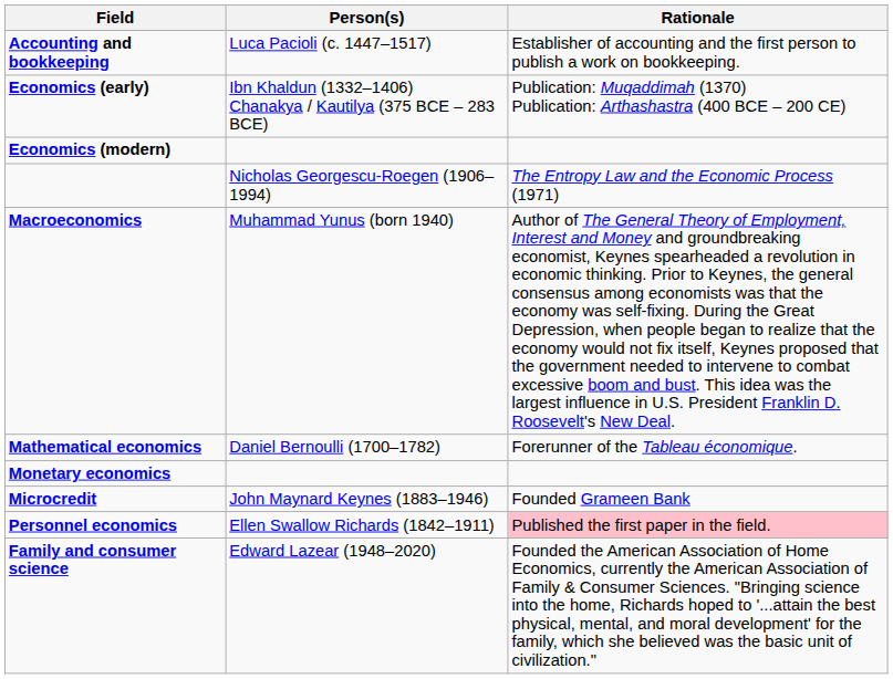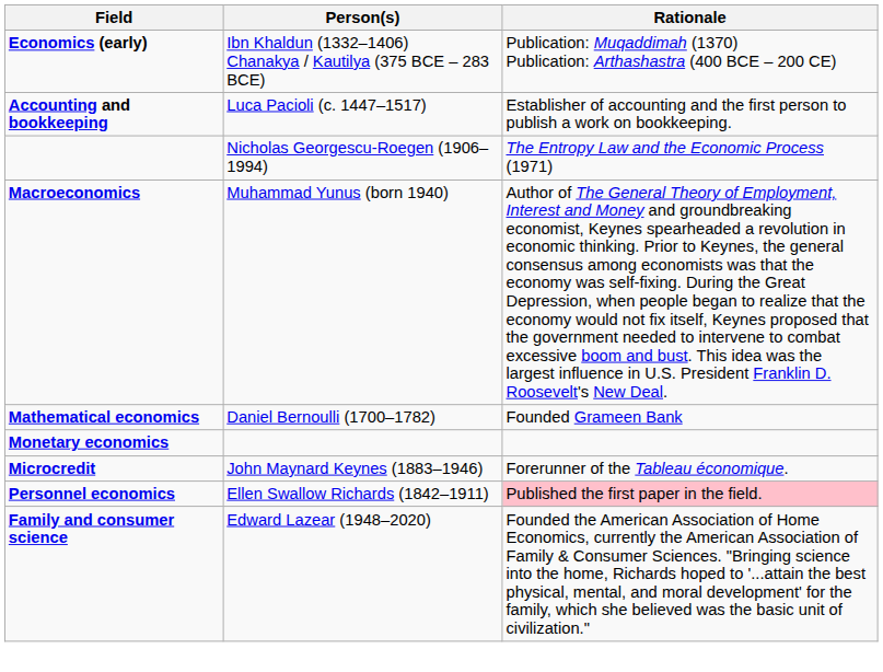 <table class="wikitable" style="text-align:left;">
 <tr>
 <th width="25%">Field</th>
 <th width="32%">Person(s)<br></th>
 <th width="43%">Rationale</th>
 </tr>
 <tr style="vertical-align:top">
-<td><strong><a href='#'>Accounting</a> and <a href='#'>bookkeeping</a> </strong></td>
-<td><a href='#'>Luca Pacioli</a> (c. 1447–1517)</td>
-<td>Establisher of accounting and the first person to publish a work on bookkeeping.</td>
-</tr>
-<tr style="vertical-align:top">
 <td><strong><a href='#'>Economics</a> (early)</strong></td>
 <td><a href='#'>Ibn Khaldun</a> (1332–1406)<br><a href='#'>Chanakya</a> / <a href='#'>Kautilya</a> (375 BCE – 283 BCE)</td>
 <td>Publication: <em><a href='#'>Muqaddimah</a></em> (1370)<br>Publication: <em><a href='#'>Arthashastra</a></em> (400 BCE – 200 CE)</td>
 </tr>
 <tr style="vertical-align:top">
-<td><strong><a href='#'>Economics</a> (modern)</strong></td>
-<td></td>
-<td></td>
+<td><strong><a href='#'>Accounting</a> and <a href='#'>bookkeeping</a> </strong></td>
+<td><a href='#'>Luca Pacioli</a> (c. 1447–1517)</td>
+<td>Establisher of accounting and the first person to publish a work on bookkeeping.</td>
 </tr>
 <tr style="vertical-align:top">
 <td><strong></strong></td>
 <td><a href='#'>Nicholas Georgescu-Roegen</a> (1906–1994)</td>
 <td><em><a href='#'>The Entropy Law and the Economic Process</a></em> (1971)<br></td>
 </tr>
 <tr style="vertical-align:top">
 <td><strong><a href='#'>Macroeconomics</a></strong></td>
 <td><a href='#'>Muhammad Yunus</a> (born 1940)</td>
 <td>Author of <em><a href='#'>The General Theory of Employment, Interest and Money</a></em> and groundbreaking economist, Keynes spearheaded a revolution in economic thinking. Prior to Keynes, the general consensus among economists was that the economy was self-fixing. During the Great Depression, when people began to realize that the economy would not fix itself, Keynes proposed that the government needed to intervene to combat excessive <a href='#'>boom and bust</a>. This idea was the largest influence in U.S. President <a href='#'>Franklin D. Roosevelt</a>'s <a href='#'>New Deal</a>.</td>
 </tr>
 <tr style="vertical-align:top">
 <td><strong><a href='#'>Mathematical economics</a></strong></td>
 <td><a href='#'>Daniel Bernoulli</a> (1700–1782)</td>
-<td>Forerunner of the <em><a href='#'>Tableau économique</a></em>.</td>
+<td>Founded <a href='#'>Grameen Bank</a></td>
 </tr>
 <tr style="vertical-align:top">
 <td><strong><a href='#'>Monetary economics</a></strong></td>
 <td></td>
 <td></td>
 </tr>
 <tr style="vertical-align:top">
 <td><strong><a href='#'>Microcredit</a></strong></td>
 <td><a href='#'>John Maynard Keynes</a> (1883–1946)</td>
-<td>Founded <a href='#'>Grameen Bank</a></td>
+<td>Forerunner of the <em><a href='#'>Tableau économique</a></em>.</td>
 </tr>
 <tr style="vertical-align:top">
 <td><strong><a href='#'>Personnel economics</a></strong></td>
 <td><a href='#'>Ellen Swallow Richards</a> (1842–1911)</td>
 <td style="background: pink;">Published the first paper in the field.</td>
 </tr>
 <tr style="vertical-align:top">
 <td><strong><a href='#'>Family and consumer science</a></strong></td>
 <td><a href='#'>Edward Lazear</a> (1948–2020)</td>
 <td>Founded the American Association of Home Economics, currently the American Association of Family & Consumer Sciences. "Bringing science into the home, Richards hoped to '...attain the best physical, mental, and moral development' for the family, which she believed was the basic unit of civilization."</td>
 </tr>
 </table>
